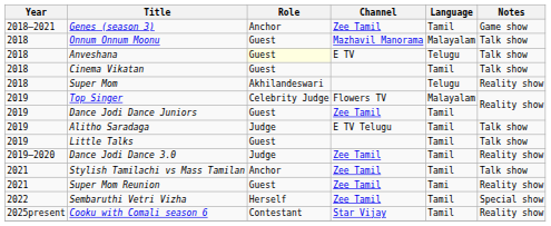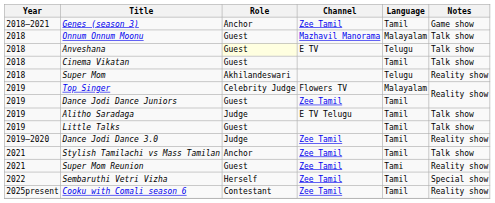 <table class="wikitable sortable">
 <tr>
 <th>Year</th>
 <th>Title</th>
 <th>Role</th>
 <th>Channel</th>
 <th>Language</th>
 <th>Notes</th>
 </tr>
 <tr>
 <td>2018–2021</td>
 <td><em><a href='#'>Genes (season 3)</a></em></td>
 <td>Anchor</td>
 <td><a href='#'>Zee Tamil</a></td>
 <td>Tamil</td>
 <td>Game show</td>
 </tr>
 <tr>
 <td>2018</td>
 <td><em><a href='#'>Onnum Onnum Moonu</a></em></td>
 <td>Guest</td>
 <td><a href='#'>Mazhavil Manorama</a></td>
 <td>Malayalam</td>
 <td>Talk show</td>
 </tr>
 <tr>
 <td>2018</td>
 <td><em>Anveshana</em></td>
 <td style="background: lightyellow;">Guest</td>
 <td>E TV</td>
 <td>Telugu</td>
 <td>Talk show</td>
 </tr>
 <tr>
 <td>2018</td>
 <td><em>Cinema Vikatan</em></td>
 <td>Guest</td>
 <td></td>
 <td>Tamil</td>
 <td>Talk show</td>
 </tr>
 <tr>
 <td>2018</td>
 <td><em>Super Mom</em></td>
 <td>Akhilandeswari</td>
 <td></td>
 <td>Telugu</td>
 <td>Reality show</td>
 </tr>
 <tr>
 <td>2019</td>
 <td><em><a href='#'>Top Singer</a></em></td>
 <td>Celebrity Judge</td>
 <td>Flowers TV</td>
 <td>Malayalam</td>
 <td rowspan=2>Reality show</td>
 </tr>
 <tr>
 <td>2019</td>
 <td><em>Dance Jodi Dance Juniors</em></td>
 <td>Guest</td>
 <td><a href='#'>Zee Tamil</a></td>
 <td>Tamil</td>
 </tr>
 <tr>
 <td>2019</td>
 <td><em>Alitho Saradaga</em></td>
 <td>Judge</td>
 <td>E TV Telugu</td>
 <td>Tamil</td>
 <td>Talk show</td>
 </tr>
 <tr>
 <td>2019</td>
 <td><em>Little Talks</em></td>
 <td>Guest</td>
 <td></td>
 <td>Tamil</td>
 <td>Talk show</td>
 </tr>
 <tr>
 <td>2019–2020</td>
 <td><em>Dance Jodi Dance 3.0</em></td>
 <td>Judge</td>
 <td><a href='#'>Zee Tamil</a></td>
 <td>Tamil</td>
 <td>Reality show</td>
 </tr>
 <tr>
 <td>2021</td>
 <td><em>Stylish Tamilachi vs Mass Tamilan</em></td>
 <td>Anchor</td>
 <td><a href='#'>Zee Tamil</a></td>
 <td>Tamil</td>
 <td>Talk show</td>
 </tr>
 <tr>
 <td>2021</td>
 <td><em>Super Mom Reunion</em></td>
 <td>Guest</td>
 <td><a href='#'>Zee Tamil</a></td>
 <td>Tami</td>
 <td>Reality show</td>
 </tr>
 <tr>
 <td>2022</td>
 <td><em>Sembaruthi Vetri Vizha</em></td>
 <td>Herself</td>
 <td><a href='#'>Zee Tamil</a></td>
 <td>Tamil</td>
 <td>Special show</td>
 </tr>
 <tr>
 <td>2025present</td>
 <td><em><a href='#'>Cooku with Comali season 6</a></em></td>
 <td>Contestant</td>
-<td><a href='#'>Star Vijay</a></td>
+<td><a href='#'>Zee Tamil</a></td>
 <td>Tamil</td>
 <td>Reality show</td>
 </tr>
 <tr>
 </tr>
 </table>
